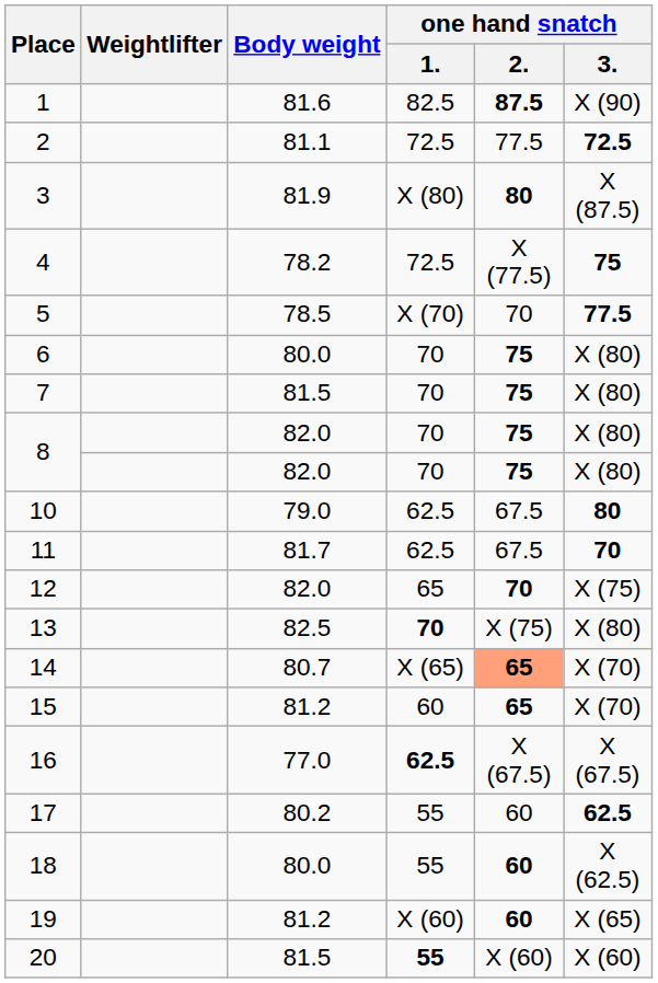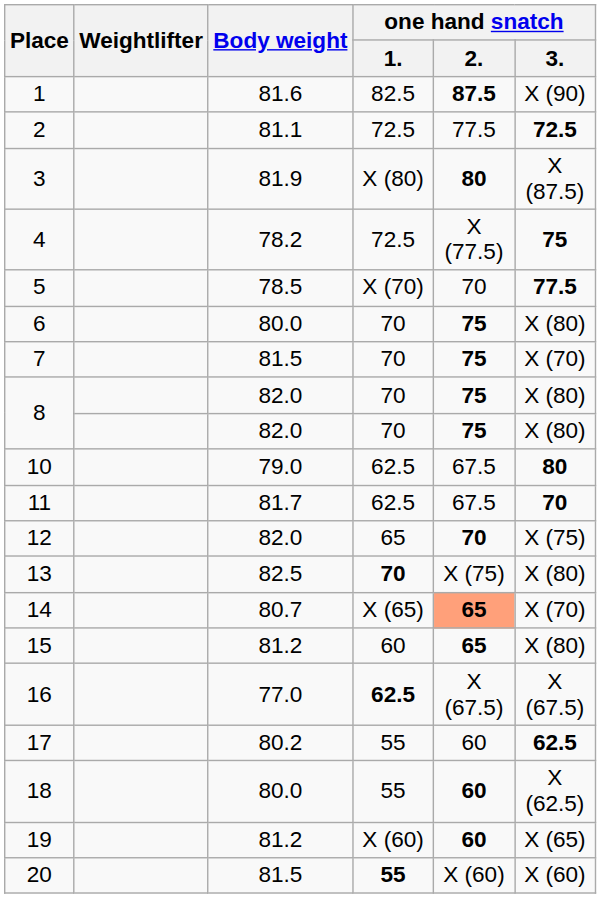 <table class=wikitable style="text-align:center">
 <tr>
 <th rowspan=2>Place</th>
 <th rowspan=2>Weightlifter</th>
 <th rowspan=2><a href='#'>Body weight</a></th>
 <th colspan=3>one hand <a href='#'>snatch</a></th>
 </tr>
 <tr>
 <th align=center width=50>1.</th>
 <th align=center width=50>2.</th>
 <th align=center width=50>3.</th>
 </tr>
 <tr>
 <td>1</td>
 <td align=left></td>
 <td>81.6</td>
 <td>82.5</td>
 <td><strong>87.5</strong></td>
 <td>X (90)</td>
 </tr>
 <tr>
 <td>2</td>
 <td align=left></td>
 <td>81.1</td>
 <td>72.5</td>
 <td>77.5</td>
 <td><strong>72.5</strong></td>
 </tr>
 <tr>
 <td>3</td>
 <td align=left></td>
 <td>81.9</td>
 <td>X (80)</td>
 <td><strong>80</strong></td>
 <td>X (87.5)</td>
 </tr>
 <tr>
 <td>4</td>
 <td align=left></td>
 <td>78.2</td>
 <td>72.5</td>
 <td>X (77.5)</td>
 <td><strong>75</strong></td>
 </tr>
 <tr>
 <td>5</td>
 <td align=left></td>
 <td>78.5</td>
 <td>X (70)</td>
 <td>70</td>
 <td><strong>77.5</strong></td>
 </tr>
 <tr>
 <td>6</td>
 <td align=left></td>
 <td>80.0</td>
 <td>70</td>
 <td><strong>75</strong></td>
 <td>X (80)</td>
 </tr>
 <tr>
 <td>7</td>
 <td align=left></td>
 <td>81.5</td>
 <td>70</td>
 <td><strong>75</strong></td>
-<td>X (80)</td>
+<td>X (70)</td>
 </tr>
 <tr>
 <td rowspan=2>8</td>
 <td align=left></td>
 <td>82.0</td>
 <td>70</td>
 <td><strong>75</strong></td>
 <td>X (80)</td>
 </tr>
 <tr>
 <td align=left></td>
 <td>82.0</td>
 <td>70</td>
 <td><strong>75</strong></td>
 <td>X (80)</td>
 </tr>
 <tr>
 <td>10</td>
 <td align=left></td>
 <td>79.0</td>
 <td>62.5</td>
 <td>67.5</td>
 <td><strong>80</strong></td>
 </tr>
 <tr>
 <td>11</td>
 <td align=left></td>
 <td>81.7</td>
 <td>62.5</td>
 <td>67.5</td>
 <td><strong>70</strong></td>
 </tr>
 <tr>
 <td>12</td>
 <td align=left></td>
 <td>82.0</td>
 <td>65</td>
 <td><strong>70</strong></td>
 <td>X (75)</td>
 </tr>
 <tr>
 <td>13</td>
 <td align=left></td>
 <td>82.5</td>
 <td><strong>70</strong></td>
 <td>X (75)</td>
 <td>X (80)</td>
 </tr>
 <tr>
 <td>14</td>
 <td align=left></td>
 <td>80.7</td>
 <td>X (65)</td>
 <td style="background: lightsalmon;"><strong>65</strong></td>
 <td>X (70)</td>
 </tr>
 <tr>
 <td>15</td>
 <td align=left></td>
 <td>81.2</td>
 <td>60</td>
 <td><strong>65</strong></td>
-<td>X (70)</td>
+<td>X (80)</td>
 </tr>
 <tr>
 <td>16</td>
 <td align=left></td>
 <td>77.0</td>
 <td><strong>62.5</strong></td>
 <td>X (67.5)</td>
 <td>X (67.5)</td>
 </tr>
 <tr>
 <td>17</td>
 <td align=left></td>
 <td>80.2</td>
 <td>55</td>
 <td>60</td>
 <td><strong>62.5</strong></td>
 </tr>
 <tr>
 <td>18</td>
 <td align=left></td>
 <td>80.0</td>
 <td>55</td>
 <td><strong>60</strong></td>
 <td>X (62.5)</td>
 </tr>
 <tr>
 <td>19</td>
 <td align=left></td>
 <td>81.2</td>
 <td>X (60)</td>
 <td><strong>60</strong></td>
 <td>X (65)</td>
 </tr>
 <tr>
 <td>20</td>
 <td align=left></td>
 <td>81.5</td>
 <td><strong>55</strong></td>
 <td>X (60)</td>
 <td>X (60)</td>
 </tr>
 </table>
